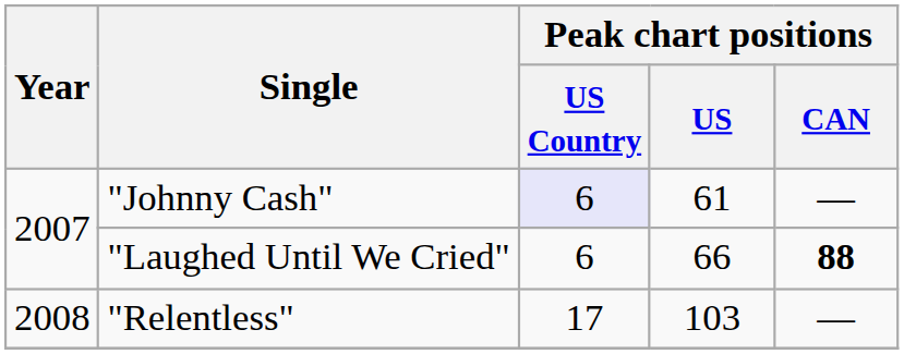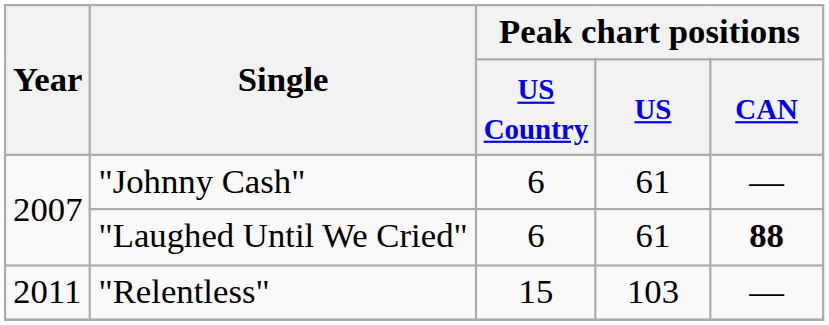 <table class="wikitable" border="1">
 <tr>
 <th rowspan="2">Year</th>
 <th rowspan="2">Single</th>
 <th colspan="3">Peak chart positions</th>
 </tr>
 <tr>
 <th width="45"><small><a href='#'>US Country</a></small></th>
 <th width="45"><small><a href='#'>US</a></small></th>
 <th width="45"><small><a href='#'>CAN</a></small></th>
 </tr>
 <tr>
 <td rowspan="2">2007</td>
 <td>"Johnny Cash"</td>
-<td align="center" style="background: lavender;">6</td>
+<td align="center">6</td>
 <td align="center">61</td>
 <td align="center">—</td>
 </tr>
 <tr>
 <td>"Laughed Until We Cried"</td>
 <td align="center">6</td>
-<td align="center">66</td>
+<td align="center">61</td>
 <td align="center"><strong>88</strong></td>
 </tr>
 <tr>
-<td>2008</td>
+<td>2011</td>
 <td>"Relentless"</td>
-<td align="center">17</td>
+<td align="center">15</td>
 <td align="center">103</td>
 <td align="center">—</td>
 </tr>
 <tr>
 </tr>
 </table>
